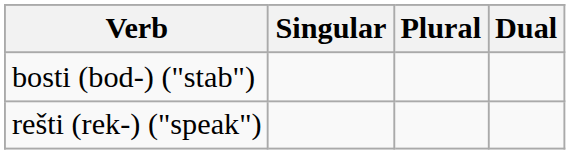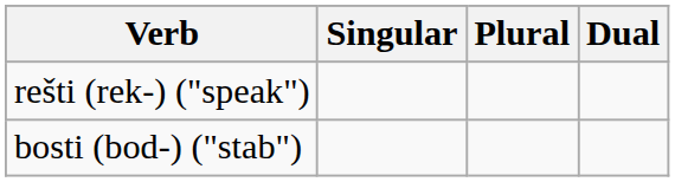 <table class="wikitable">
 <tr>
 <th>Verb</th>
 <th>Singular</th>
 <th>Plural</th>
 <th>Dual</th>
 </tr>
 <tr>
+<td>rešti (rek-) ("speak")</td>
+<td></td>
+<td></td>
+<td></td>
+</tr>
+<tr>
 <td>bosti (bod-) ("stab")</td>
 <td></td>
 <td></td>
 <td></td>
 </tr>
-<tr>
-<td>rešti (rek-) ("speak")</td>
-<td></td>
-<td></td>
-<td></td>
-</tr>
 </table>
